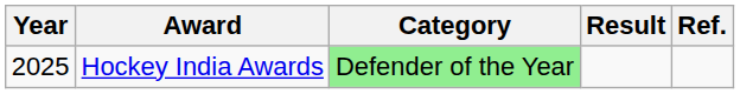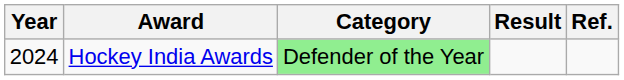 <table class="wikitable" style="text-align:center;">
 <tr>
 <th>Year</th>
 <th>Award</th>
 <th>Category</th>
 <th>Result</th>
 <th>Ref.</th>
 </tr>
 <tr>
-<td>2025</td>
+<td>2024</td>
 <td><a href='#'>Hockey India Awards</a></td>
 <td style="background: lightgreen;">Defender of the Year</td>
 <td></td>
 <td></td>
 </tr>
 </table>
